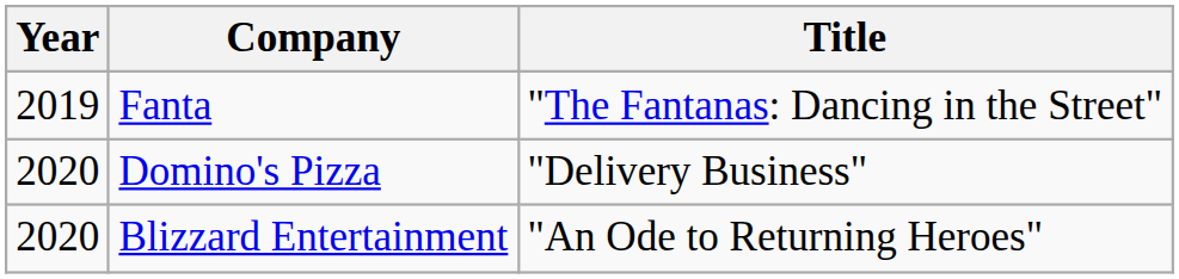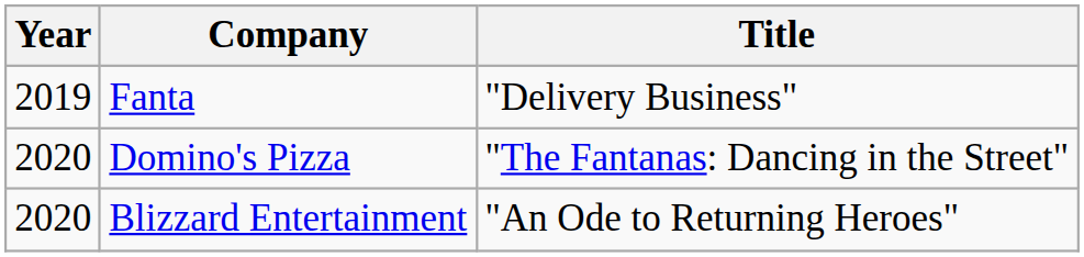 <table class="wikitable">
 <tr>
 <th scope="col">Year</th>
 <th scope="col">Company</th>
 <th scope="col">Title</th>
 </tr>
 <tr>
 <td>2019</td>
 <td><a href='#'>Fanta</a></td>
-<td>"<a href='#'>The Fantanas</a>: Dancing in the Street"</td>
+<td>"Delivery Business"</td>
 </tr>
 <tr>
 <td>2020</td>
 <td><a href='#'>Domino's Pizza</a></td>
-<td>"Delivery Business"</td>
+<td>"<a href='#'>The Fantanas</a>: Dancing in the Street"</td>
 </tr>
 <tr>
 <td>2020</td>
 <td><a href='#'>Blizzard Entertainment</a></td>
 <td>"An Ode to Returning Heroes"</td>
 </tr>
 </table>
